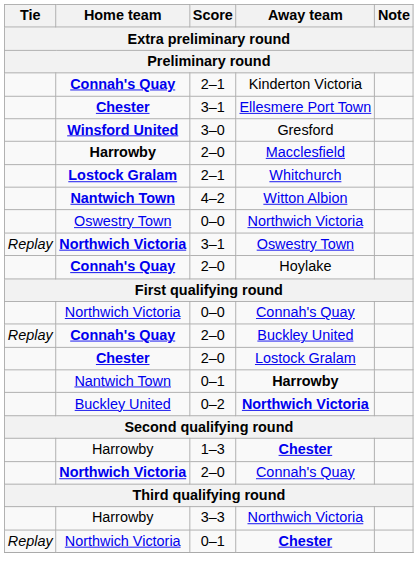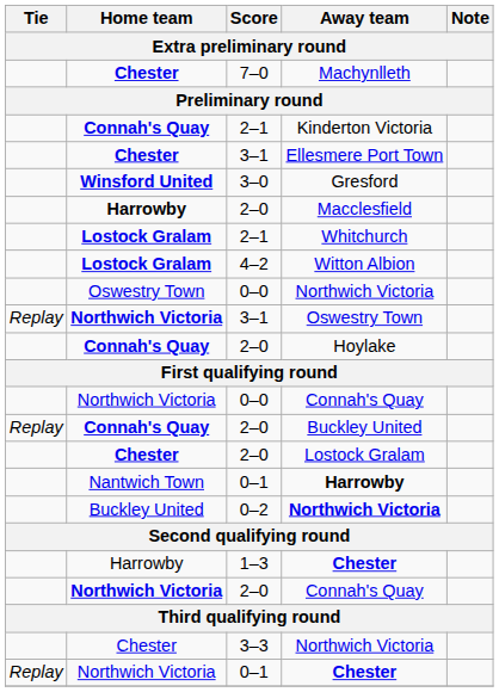 <table class="wikitable" style="text-align:center;">
 <tr>
 <th>Tie</th>
 <th>Home team</th>
 <th>Score</th>
 <th>Away team</th>
 <th>Note</th>
 </tr>
 <tr>
 <th colspan=5>Extra preliminary round</th>
+</tr>
+<tr>
+<td></td>
+<td><strong><a href='#'>Chester</a></strong></td>
+<td>7–0</td>
+<td><a href='#'>Machynlleth</a></td>
+<td></td>
 </tr>
 <tr>
 <th colspan=5>Preliminary round</th>
 </tr>
 <tr>
 <td></td>
 <td><strong><a href='#'>Connah's Quay</a></strong></td>
 <td>2–1</td>
 <td>Kinderton Victoria</td>
 <td></td>
 </tr>
 <tr>
 <td></td>
 <td><strong><a href='#'>Chester</a></strong></td>
 <td>3–1</td>
 <td><a href='#'>Ellesmere Port Town</a></td>
 <td></td>
 </tr>
 <tr>
 <td></td>
 <td><strong><a href='#'>Winsford United</a></strong></td>
 <td>3–0</td>
 <td>Gresford</td>
 <td></td>
 </tr>
 <tr>
 <td></td>
 <td><strong>Harrowby</strong></td>
 <td>2–0</td>
 <td><a href='#'>Macclesfield</a></td>
 <td></td>
 </tr>
 <tr>
 <td></td>
 <td><strong><a href='#'>Lostock Gralam</a></strong></td>
 <td>2–1</td>
 <td><a href='#'>Whitchurch</a></td>
 <td></td>
 </tr>
 <tr>
 <td></td>
-<td><strong><a href='#'>Nantwich Town</a></strong></td>
+<td><strong><a href='#'>Lostock Gralam</a></strong></td>
 <td>4–2</td>
 <td><a href='#'>Witton Albion</a></td>
 <td></td>
 </tr>
 <tr>
 <td></td>
 <td><a href='#'>Oswestry Town</a></td>
 <td>0–0</td>
 <td><a href='#'>Northwich Victoria</a></td>
 <td></td>
 </tr>
 <tr>
 <td><em>Replay</em></td>
 <td><strong><a href='#'>Northwich Victoria</a></strong></td>
 <td>3–1</td>
 <td><a href='#'>Oswestry Town</a></td>
 <td></td>
 </tr>
 <tr>
 <td></td>
 <td><strong><a href='#'>Connah's Quay</a></strong></td>
 <td>2–0</td>
 <td>Hoylake</td>
 <td></td>
 </tr>
 <tr>
 <th colspan=5>First qualifying round</th>
 </tr>
 <tr>
 <td></td>
 <td><a href='#'>Northwich Victoria</a></td>
 <td>0–0</td>
 <td><a href='#'>Connah's Quay</a></td>
 <td></td>
 </tr>
 <tr>
 <td><em>Replay</em></td>
 <td><strong><a href='#'>Connah's Quay</a></strong></td>
 <td>2–0</td>
 <td><a href='#'>Buckley United</a></td>
 <td></td>
 </tr>
 <tr>
 <td></td>
 <td><strong><a href='#'>Chester</a></strong></td>
 <td>2–0</td>
 <td><a href='#'>Lostock Gralam</a></td>
 <td></td>
 </tr>
 <tr>
 <td></td>
 <td><a href='#'>Nantwich Town</a></td>
 <td>0–1</td>
 <td><strong>Harrowby</strong></td>
 <td></td>
 </tr>
 <tr>
 <td></td>
 <td><a href='#'>Buckley United</a></td>
 <td>0–2</td>
 <td><strong><a href='#'>Northwich Victoria</a></strong></td>
 <td></td>
 </tr>
 <tr>
 <th colspan=5>Second qualifying round</th>
 </tr>
 <tr>
 <td></td>
 <td>Harrowby</td>
 <td>1–3</td>
 <td><strong><a href='#'>Chester</a></strong></td>
 <td></td>
 </tr>
 <tr>
 <td></td>
 <td><strong><a href='#'>Northwich Victoria</a></strong></td>
 <td>2–0</td>
 <td><a href='#'>Connah's Quay</a></td>
 <td></td>
 </tr>
 <tr>
 <th colspan=5>Third qualifying round</th>
 </tr>
 <tr>
 <td></td>
-<td>Harrowby</td>
+<td><a href='#'>Chester</a></td>
 <td>3–3</td>
 <td><a href='#'>Northwich Victoria</a></td>
 <td></td>
 </tr>
 <tr>
 <td><em>Replay</em></td>
 <td><a href='#'>Northwich Victoria</a></td>
 <td>0–1</td>
 <td><strong><a href='#'>Chester</a></strong></td>
 <td></td>
 </tr>
 <tr>
 </tr>
 </table>
